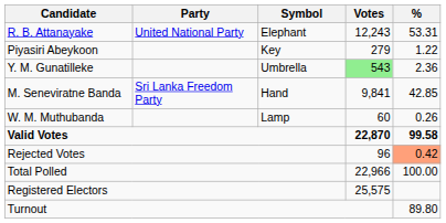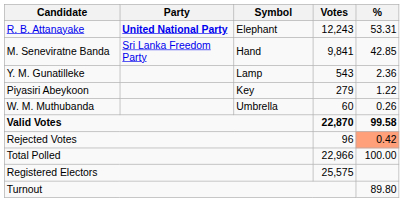 <table class="wikitable" border="1" style="text-align:right;">
 <tr>
 <th align=left width="180">Candidate</th>
 <th align=left width="180">Party</th>
 <th align=left width="120">Symbol</th>
 <th align=left width="60">Votes</th>
 <th align=left width="60">%</th>
 </tr>
 <tr>
 <td align=left><a href='#'>R. B. Attanayake</a></td>
-<td align=left><a href='#'>United National Party</a></td>
+<td align=left><strong><a href='#'>United National Party</a></strong></td>
 <td align=left>Elephant</td>
 <td align=right>12,243</td>
 <td align=right>53.31</td>
+</tr>
+<tr>
+<td align=left>M. Seneviratne Banda</td>
+<td align=left><a href='#'>Sri Lanka Freedom Party</a></td>
+<td align=left>Hand</td>
+<td align=right>9,841</td>
+<td align=right>42.85</td>
+</tr>
+<tr>
+<td align=left>Y. M. Gunatilleke</td>
+<td align=left></td>
+<td align=left>Lamp</td>
+<td align=right>543</td>
+<td align=right>2.36</td>
 </tr>
 <tr>
 <td align=left>Piyasiri Abeykoon</td>
 <td align=left></td>
 <td align=left>Key</td>
 <td align=right>279</td>
 <td align=right>1.22</td>
 </tr>
 <tr>
-<td align=left>Y. M. Gunatilleke</td>
+<td align=left>W. M. Muthubanda</td>
 <td align=left></td>
 <td align=left>Umbrella</td>
-<td align=right style="background: lightgreen;">543</td>
-<td align=right>2.36</td>
-</tr>
-<tr>
-<td align=left>M. Seneviratne Banda</td>
-<td align=left><a href='#'>Sri Lanka Freedom Party</a></td>
-<td align=left>Hand</td>
-<td align=right>9,841</td>
-<td align=right>42.85</td>
-</tr>
-<tr>
-<td align=left>W. M. Muthubanda</td>
-<td align=left></td>
-<td align=left>Lamp</td>
 <td align=right>60</td>
 <td align=right>0.26</td>
 </tr>
 <tr>
 <td align=left colspan=3><strong>Valid Votes</strong></td>
 <td align=right><strong>22,870</strong></td>
 <td align=right><strong>99.58 </strong></td>
 </tr>
 <tr>
 <td align=left colspan=3>Rejected Votes</td>
 <td align=right>96</td>
 <td align=right style="background: lightsalmon;">0.42</td>
 </tr>
 <tr>
 <td align=left colspan=3>Total Polled</td>
 <td align=right>22,966</td>
 <td align=right>100.00</td>
 </tr>
 <tr>
 <td align=left colspan=3>Registered Electors</td>
 <td align=right>25,575</td>
 <td></td>
 </tr>
 <tr>
 <td align=left colspan=4>Turnout</td>
 <td align=right>89.80</td>
 </tr>
 </table>
